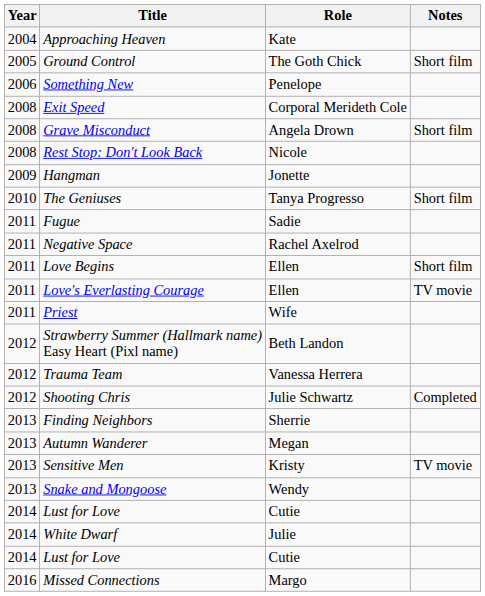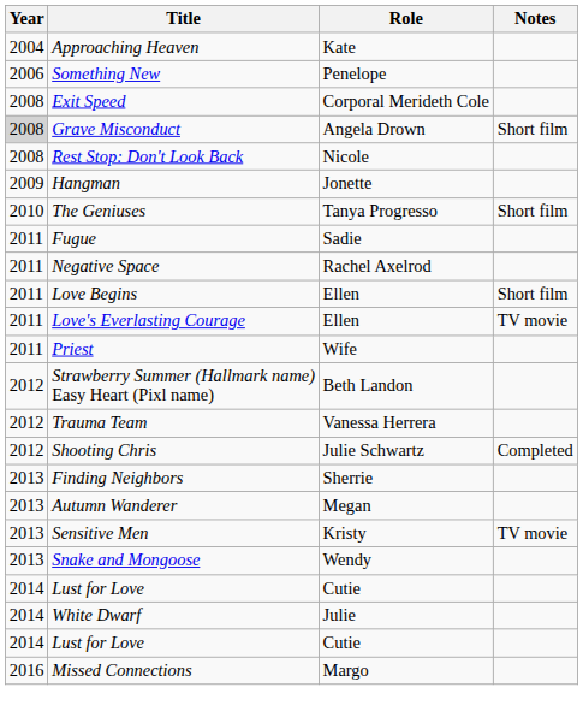 <table class="wikitable sortable">
 <tr>
 <th>Year</th>
 <th>Title</th>
 <th>Role</th>
 <th class="unsortable">Notes</th>
 </tr>
 <tr>
 <td>2004</td>
 <td><em>Approaching Heaven</em></td>
 <td>Kate</td>
 <td></td>
 </tr>
 <tr>
-<td>2005</td>
-<td><em>Ground Control</em></td>
-<td>The Goth Chick</td>
-<td>Short film</td>
-</tr>
-<tr>
 <td>2006</td>
 <td><em><a href='#'>Something New</a></em></td>
 <td>Penelope</td>
 <td></td>
 </tr>
 <tr>
 <td>2008</td>
 <td><em><a href='#'>Exit Speed</a></em></td>
 <td>Corporal Merideth Cole</td>
 <td></td>
 </tr>
 <tr>
-<td>2008</td>
+<td style="background: lightgrey;">2008</td>
 <td><em><a href='#'>Grave Misconduct</a></em></td>
 <td>Angela Drown</td>
 <td>Short film</td>
 </tr>
 <tr>
 <td>2008</td>
 <td><em><a href='#'>Rest Stop: Don't Look Back</a></em></td>
 <td>Nicole</td>
 <td></td>
 </tr>
 <tr>
 <td>2009</td>
 <td><em>Hangman</em></td>
 <td>Jonette</td>
 <td></td>
 </tr>
 <tr>
 <td>2010</td>
 <td><em>The Geniuses</em></td>
 <td>Tanya Progresso</td>
 <td>Short film</td>
 </tr>
 <tr>
 <td>2011</td>
 <td><em>Fugue</em></td>
 <td>Sadie</td>
 <td></td>
 </tr>
 <tr>
 <td>2011</td>
 <td><em>Negative Space</em></td>
 <td>Rachel Axelrod</td>
 <td></td>
 </tr>
 <tr>
 <td>2011</td>
 <td><em>Love Begins</em></td>
 <td>Ellen</td>
 <td>Short film</td>
 </tr>
 <tr>
 <td>2011</td>
 <td><em><a href='#'>Love's Everlasting Courage</a></em></td>
 <td>Ellen</td>
 <td>TV movie</td>
 </tr>
 <tr>
 <td>2011</td>
 <td><em><a href='#'>Priest</a></em></td>
 <td>Wife</td>
 <td></td>
 </tr>
 <tr>
 <td>2012</td>
 <td><em>Strawberry Summer (Hallmark name)</em><br>Easy Heart (Pixl name)</td>
 <td>Beth Landon</td>
 <td></td>
 </tr>
 <tr>
 <td>2012</td>
 <td><em>Trauma Team</em></td>
 <td>Vanessa Herrera</td>
 <td></td>
 </tr>
 <tr>
 <td>2012</td>
 <td><em>Shooting Chris</em></td>
 <td>Julie Schwartz</td>
 <td>Completed</td>
 </tr>
 <tr>
 <td>2013</td>
 <td><em>Finding Neighbors</em></td>
 <td>Sherrie</td>
 <td></td>
 </tr>
 <tr>
 <td>2013</td>
 <td><em>Autumn Wanderer</em></td>
 <td>Megan</td>
 <td></td>
 </tr>
 <tr>
 <td>2013</td>
 <td><em>Sensitive Men</em></td>
 <td>Kristy</td>
 <td>TV movie</td>
 </tr>
 <tr>
 <td>2013</td>
 <td><em><a href='#'>Snake and Mongoose</a></em></td>
 <td>Wendy</td>
 <td></td>
 </tr>
 <tr>
 <td>2014</td>
 <td><em>Lust for Love</em></td>
 <td>Cutie</td>
 <td></td>
 </tr>
 <tr>
 <td>2014</td>
 <td><em>White Dwarf</em></td>
 <td>Julie</td>
 <td></td>
 </tr>
 <tr>
 <td>2014</td>
 <td><em>Lust for Love</em></td>
 <td>Cutie</td>
 <td></td>
 </tr>
 <tr>
 <td>2016</td>
 <td><em>Missed Connections</em></td>
 <td>Margo</td>
 <td></td>
 </tr>
 </table>
